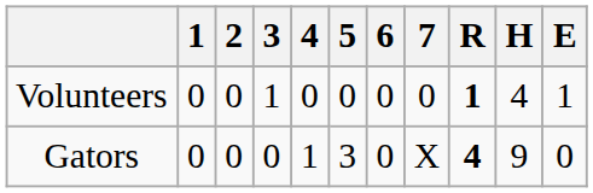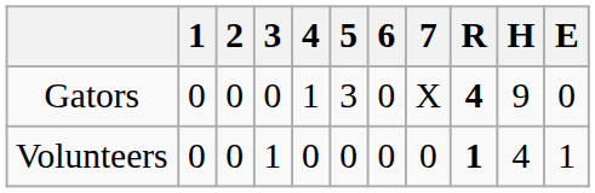 <table align = right border="2" cellpadding="4" cellspacing="0" style="margin: 1em 1em 1em 1em; background: #F9F9F9; border: 1px #aaa solid; border-collapse: collapse;">
 <tr align=center style="background: #F2F2F2;">
 <th></th>
 <th>1</th>
 <th>2</th>
 <th>3</th>
 <th>4</th>
 <th>5</th>
 <th>6</th>
 <th>7</th>
 <th>R</th>
 <th>H</th>
 <th>E</th>
 </tr>
 <tr align=center>
+<td>Gators</td>
+<td>0</td>
+<td>0</td>
+<td>0</td>
+<td>1</td>
+<td>3</td>
+<td>0</td>
+<td>X</td>
+<td><strong>4</strong></td>
+<td>9</td>
+<td>0</td>
+</tr>
+<tr align=center>
 <td>Volunteers</td>
 <td>0</td>
 <td>0</td>
 <td>1</td>
 <td>0</td>
 <td>0</td>
 <td>0</td>
 <td>0</td>
 <td><strong>1</strong></td>
 <td>4</td>
 <td>1</td>
 </tr>
-<tr align=center>
-<td>Gators</td>
-<td>0</td>
-<td>0</td>
-<td>0</td>
-<td>1</td>
-<td>3</td>
-<td>0</td>
-<td>X</td>
-<td><strong>4</strong></td>
-<td>9</td>
-<td>0</td>
-</tr>
 </table>
